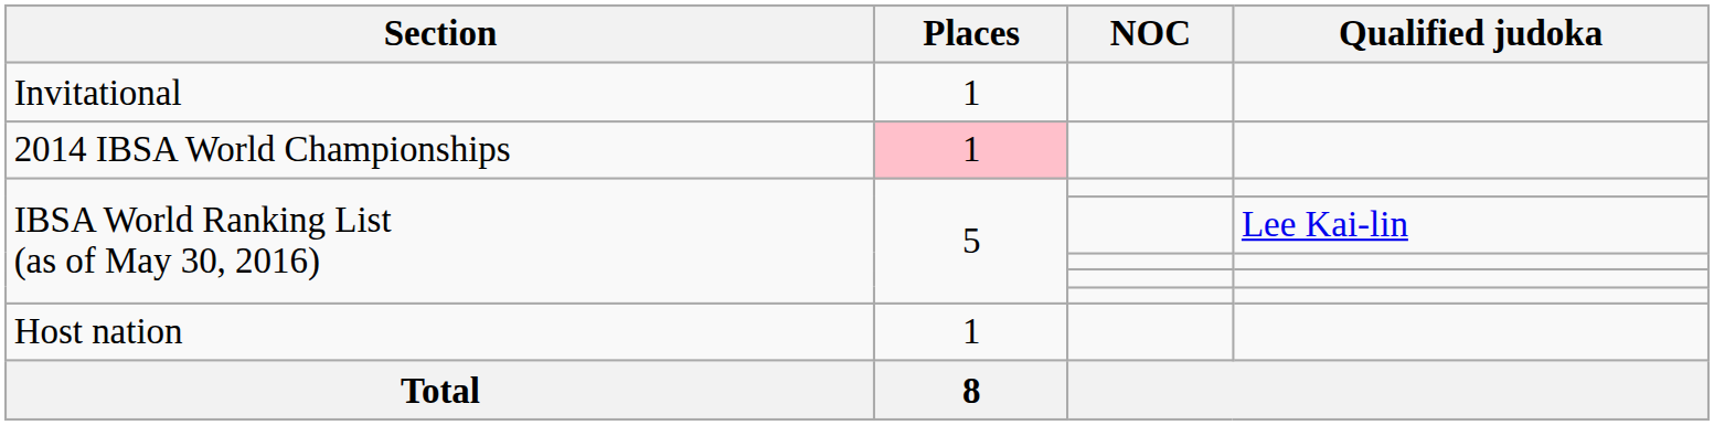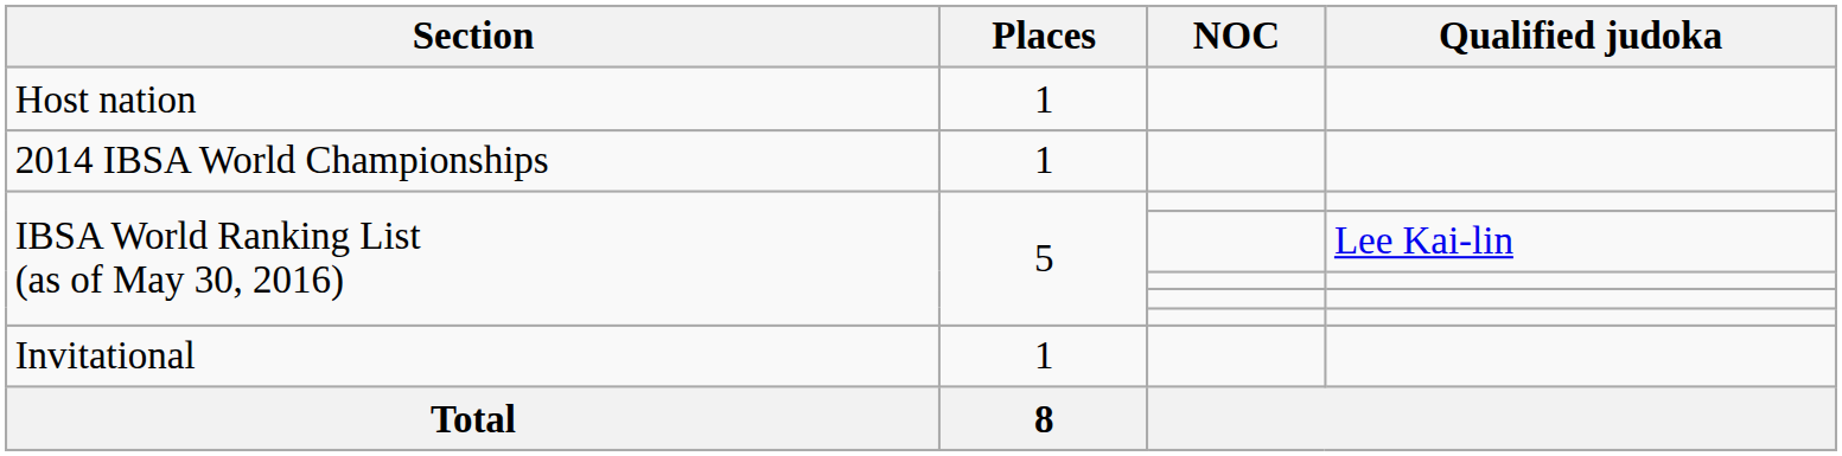 <table class="wikitable"  width=750>
 <tr>
 <th>Section</th>
 <th>Places</th>
 <th>NOC</th>
 <th>Qualified judoka</th>
 </tr>
 <tr>
-<td>Invitational</td>
+<td>Host nation</td>
 <td align=center>1</td>
 <td></td>
 <td></td>
 </tr>
 <tr>
 <td>2014 IBSA World Championships</td>
-<td align=center style="background: pink;">1</td>
+<td align=center>1</td>
 <td></td>
 <td></td>
 </tr>
 <tr>
 <td rowspan=5>IBSA World Ranking List<br>(as of May 30, 2016)</td>
 <td rowspan=5 align=center>5</td>
 <td></td>
 <td></td>
 </tr>
 <tr>
 <td></td>
 <td><a href='#'>Lee Kai-lin</a></td>
 </tr>
 <tr>
 <td></td>
 <td></td>
 </tr>
 <tr>
 <td></td>
 <td></td>
 </tr>
 <tr>
 <td></td>
 <td></td>
 </tr>
 <tr>
-<td>Host nation</td>
+<td>Invitational</td>
 <td align=center>1</td>
 <td></td>
 <td></td>
 </tr>
 <tr>
 <th>Total</th>
 <th>8</th>
 <th colspan=2></th>
 </tr>
 </table>
